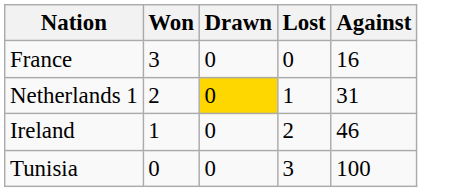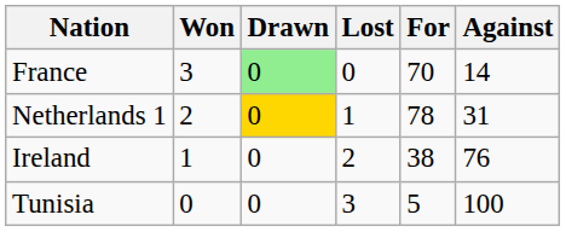 <table class="wikitable">
 <tr>
 <th>Nation</th>
 <th>Won</th>
 <th>Drawn</th>
 <th>Lost</th>
+<th>For</th>
 <th>Against</th>
 </tr>
 <tr>
 <td>France</td>
 <td>3</td>
+<td style="background: lightgreen;">0</td>
 <td>0</td>
-<td>0</td>
-<td>16</td>
+<td>70</td>
+<td>14</td>
 </tr>
 <tr>
 <td>Netherlands 1</td>
 <td>2</td>
 <td style="background: gold;">0</td>
 <td>1</td>
+<td>78</td>
 <td>31</td>
 </tr>
 <tr>
 <td>Ireland</td>
 <td>1</td>
 <td>0</td>
 <td>2</td>
-<td>46</td>
+<td>38</td>
+<td>76</td>
 </tr>
 <tr>
 <td>Tunisia</td>
 <td>0</td>
 <td>0</td>
 <td>3</td>
+<td>5</td>
 <td>100</td>
 </tr>
 </table>
